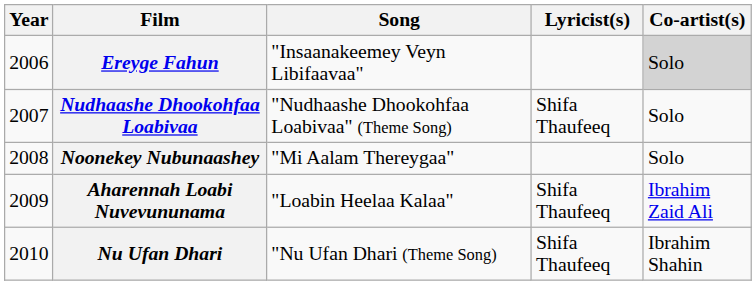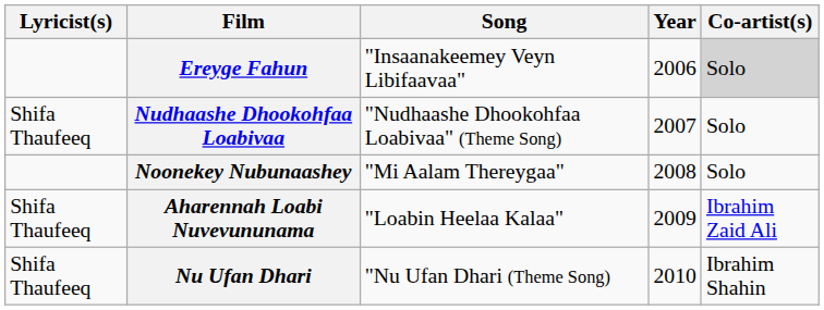 <table class="wikitable plainrowheaders">
 <tr>
-<th scope="col">Year</th>
+<th scope="col">Lyricist(s)</th>
 <th scope="col">Film</th>
 <th scope="col">Song</th>
-<th scope="col">Lyricist(s)</th>
+<th scope="col">Year</th>
 <th scope="col">Co-artist(s)</th>
 </tr>
 <tr>
-<td>2006</td>
+<td></td>
 <th scope="row"><em><a href='#'>Ereyge Fahun</a></em></th>
 <td>"Insaanakeemey Veyn Libifaavaa"</td>
-<td></td>
+<td>2006</td>
 <td style="background: lightgrey;">Solo</td>
 </tr>
 <tr>
-<td>2007</td>
+<td>Shifa Thaufeeq</td>
 <th scope="row"><em><a href='#'>Nudhaashe Dhookohfaa Loabivaa</a></em></th>
 <td>"Nudhaashe Dhookohfaa Loabivaa" <small>(Theme Song)</small></td>
-<td>Shifa Thaufeeq</td>
+<td>2007</td>
 <td>Solo</td>
 </tr>
 <tr>
-<td>2008</td>
+<td></td>
 <th scope="row"><em>Noonekey Nubunaashey</em></th>
 <td>"Mi Aalam Thereygaa"</td>
-<td></td>
+<td>2008</td>
 <td>Solo</td>
 </tr>
 <tr>
-<td>2009</td>
+<td>Shifa Thaufeeq</td>
 <th scope="row"><em>Aharennah Loabi Nuvevununama</em></th>
 <td>"Loabin Heelaa Kalaa"</td>
-<td>Shifa Thaufeeq</td>
+<td>2009</td>
 <td><a href='#'>Ibrahim Zaid Ali</a></td>
 </tr>
 <tr>
-<td>2010</td>
+<td>Shifa Thaufeeq</td>
 <th scope="row"><em>Nu Ufan Dhari</em></th>
 <td>"Nu Ufan Dhari <small>(Theme Song)</small></td>
-<td>Shifa Thaufeeq</td>
+<td>2010</td>
 <td>Ibrahim Shahin</td>
 </tr>
 </table>
